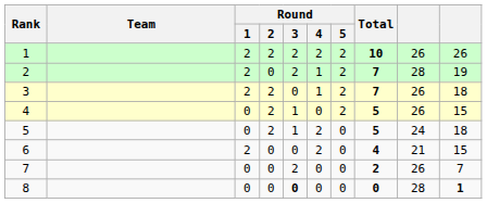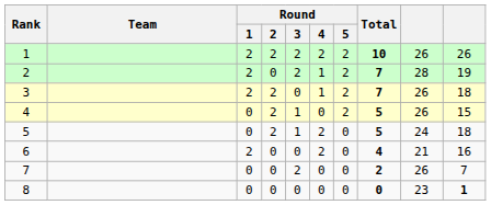 <table class=wikitable style="text-align:center">
 <tr>
 <th rowspan="2" width=40>Rank</th>
 <th rowspan="2" width=200>Team</th>
 <th colspan="5">Round</th>
 <th rowspan="2" width=40>Total</th>
 <th rowspan="2" width=40></th>
 <th rowspan="2" width=40></th>
 </tr>
 <tr>
 <th width=20>1</th>
 <th width=20>2</th>
 <th width=20>3</th>
 <th width=20>4</th>
 <th width=20>5</th>
 </tr>
 <tr bgcolor="ccffcc">
 <td>1</td>
 <td align=left></td>
 <td>2</td>
 <td>2</td>
 <td>2</td>
 <td>2</td>
 <td>2</td>
 <td><strong>10</strong></td>
 <td>26</td>
 <td>26</td>
 </tr>
 <tr bgcolor="ccffcc">
 <td>2</td>
 <td align=left></td>
 <td>2</td>
 <td>0</td>
 <td>2</td>
 <td>1</td>
 <td>2</td>
 <td><strong>7</strong></td>
 <td>28</td>
 <td>19</td>
 </tr>
 <tr bgcolor="#ffffcc">
 <td>3</td>
 <td align=left></td>
 <td>2</td>
 <td>2</td>
 <td>0</td>
 <td>1</td>
 <td>2</td>
 <td><strong>7</strong></td>
 <td>26</td>
 <td>18</td>
 </tr>
 <tr bgcolor="#ffffcc">
 <td>4</td>
 <td align=left></td>
 <td>0</td>
 <td>2</td>
 <td>1</td>
 <td>0</td>
 <td>2</td>
 <td><strong>5</strong></td>
 <td>26</td>
 <td>15</td>
 </tr>
 <tr>
 <td>5</td>
 <td align=left></td>
 <td>0</td>
 <td>2</td>
 <td>1</td>
 <td>2</td>
 <td>0</td>
 <td><strong>5</strong></td>
 <td>24</td>
 <td>18</td>
 </tr>
 <tr>
 <td>6</td>
 <td align=left></td>
 <td>2</td>
 <td>0</td>
 <td>0</td>
 <td>2</td>
 <td>0</td>
 <td><strong>4</strong></td>
 <td>21</td>
-<td>15</td>
+<td>16</td>
 </tr>
 <tr>
 <td>7</td>
 <td align=left></td>
 <td>0</td>
 <td>0</td>
 <td>2</td>
 <td>0</td>
 <td>0</td>
 <td><strong>2</strong></td>
 <td>26</td>
 <td>7</td>
 </tr>
 <tr>
 <td>8</td>
 <td align=left></td>
 <td>0</td>
 <td>0</td>
-<td><strong>0</strong></td>
+<td>0</td>
 <td>0</td>
 <td>0</td>
 <td><strong>0</strong></td>
-<td>28</td>
+<td>23</td>
 <td><strong>1</strong></td>
 </tr>
 </table>
